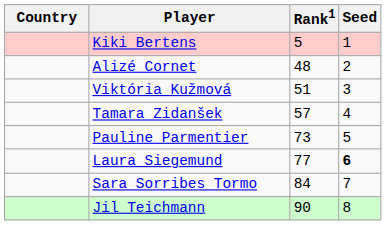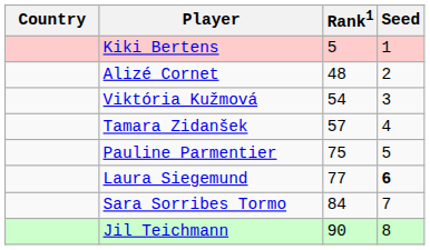 <table class="sortable wikitable">
 <tr>
 <th width="70">Country</th>
 <th width="175">Player</th>
 <th>Rank<sup>1</sup></th>
 <th>Seed</th>
 </tr>
 <tr style="background:#fcc;">
 <td></td>
 <td><a href='#'>Kiki Bertens</a></td>
 <td>5</td>
 <td>1</td>
 </tr>
 <tr>
 <td></td>
 <td><a href='#'>Alizé Cornet</a></td>
 <td>48</td>
 <td>2</td>
 </tr>
 <tr>
 <td></td>
 <td><a href='#'>Viktória Kužmová</a></td>
-<td>51</td>
+<td>54</td>
 <td>3</td>
 </tr>
 <tr>
 <td></td>
 <td><a href='#'>Tamara Zidanšek</a></td>
 <td>57</td>
 <td>4</td>
 </tr>
 <tr>
 <td></td>
 <td><a href='#'>Pauline Parmentier</a></td>
-<td>73</td>
+<td>75</td>
 <td>5</td>
 </tr>
 <tr>
 <td></td>
 <td><a href='#'>Laura Siegemund</a></td>
 <td>77</td>
 <td><strong>6</strong></td>
 </tr>
 <tr>
 <td></td>
 <td><a href='#'>Sara Sorribes Tormo</a></td>
 <td>84</td>
 <td>7</td>
 </tr>
 <tr style="background:#cfc;">
 <td></td>
 <td><a href='#'>Jil Teichmann</a></td>
 <td>90</td>
 <td>8</td>
 </tr>
 </table>
